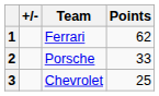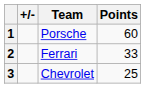 <table class="wikitable" style="font-size:95%;">
 <tr>
 <th scope="col"></th>
 <th scope="col">+/-</th>
 <th scope="col">Team</th>
 <th scope="col">Points</th>
 </tr>
 <tr>
 <th align="center">1</th>
 <td align="left"></td>
-<td> <a href='#'>Ferrari</a></td>
-<td align="right">62</td>
+<td> <a href='#'>Porsche</a></td>
+<td align="right">60</td>
 </tr>
 <tr>
 <th align="center">2</th>
 <td align="left"></td>
-<td> <a href='#'>Porsche</a></td>
+<td> <a href='#'>Ferrari</a></td>
 <td align="right">33</td>
 </tr>
 <tr>
 <th align="center">3</th>
 <td align="left"></td>
 <td> <a href='#'>Chevrolet</a></td>
 <td align="right">25</td>
 </tr>
 </table>
